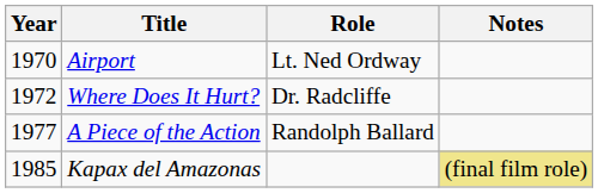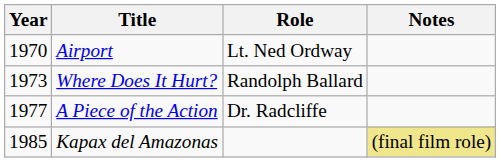 <table class="wikitable">
 <tr>
 <th>Year</th>
 <th>Title</th>
 <th>Role</th>
 <th>Notes</th>
 </tr>
 <tr>
 <td>1970</td>
 <td><em><a href='#'>Airport</a></em></td>
 <td>Lt. Ned Ordway</td>
 <td></td>
 </tr>
 <tr>
-<td>1972</td>
+<td>1973</td>
 <td><em><a href='#'>Where Does It Hurt?</a></em></td>
-<td>Dr. Radcliffe</td>
+<td>Randolph Ballard</td>
 <td></td>
 </tr>
 <tr>
 <td>1977</td>
 <td><em><a href='#'>A Piece of the Action</a></em></td>
-<td>Randolph Ballard</td>
+<td>Dr. Radcliffe</td>
 <td></td>
 </tr>
 <tr>
 <td>1985</td>
 <td><em>Kapax del Amazonas</em></td>
 <td></td>
 <td style="background: khaki;">(final film role)</td>
 </tr>
 </table>
